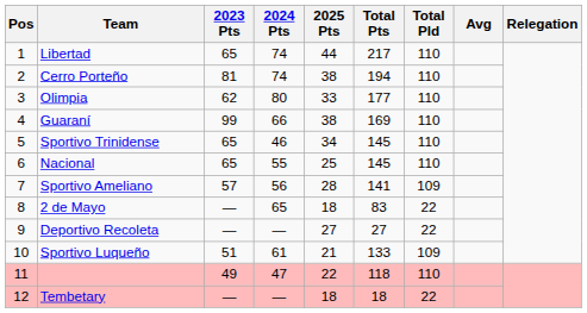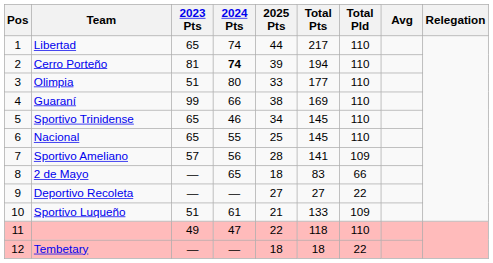 <table class="wikitable" style="text-align:center">
 <tr>
 <th width=28>Pos<br></th>
 <th width=185>Team<br></th>
 <th width=50><a href='#'>2023</a><br>Pts</th>
 <th width=50><a href='#'>2024</a><br>Pts</th>
 <th width=50>2025<br>Pts</th>
 <th width=50>Total<br>Pts</th>
 <th width=50>Total<br>Pld</th>
 <th width=50>Avg</th>
 <th>Relegation</th>
 </tr>
 <tr>
 <td>1</td>
 <td align="left"><a href='#'>Libertad</a></td>
 <td>65</td>
 <td>74</td>
 <td>44</td>
 <td>217</td>
 <td>110</td>
 <td><strong></strong></td>
 <td rowspan=10></td>
 </tr>
 <tr>
 <td>2</td>
 <td align="left"><a href='#'>Cerro Porteño</a></td>
 <td>81</td>
-<td>74</td>
-<td>38</td>
+<td><strong>74</strong></td>
+<td>39</td>
 <td>194</td>
 <td>110</td>
 <td><strong></strong></td>
 </tr>
 <tr>
 <td>3</td>
 <td align="left"><a href='#'>Olimpia</a></td>
-<td>62</td>
+<td>51</td>
 <td>80</td>
 <td>33</td>
 <td>177</td>
 <td>110</td>
 <td><strong></strong></td>
 </tr>
 <tr>
 <td>4</td>
 <td align="left"><a href='#'>Guaraní</a></td>
 <td>99</td>
 <td>66</td>
 <td>38</td>
 <td>169</td>
 <td>110</td>
 <td><strong></strong></td>
 </tr>
 <tr>
 <td>5</td>
 <td align="left"><a href='#'>Sportivo Trinidense</a></td>
 <td>65</td>
 <td>46</td>
 <td>34</td>
 <td>145</td>
 <td>110</td>
 <td><strong></strong></td>
 </tr>
 <tr>
 <td>6</td>
 <td align="left"><a href='#'>Nacional</a></td>
 <td>65</td>
 <td>55</td>
 <td>25</td>
 <td>145</td>
 <td>110</td>
 <td><strong></strong></td>
 </tr>
 <tr>
 <td>7</td>
 <td align="left"><a href='#'>Sportivo Ameliano</a></td>
 <td>57</td>
 <td>56</td>
 <td>28</td>
 <td>141</td>
 <td>109</td>
 <td><strong></strong></td>
 </tr>
 <tr>
 <td>8</td>
 <td align="left"><a href='#'>2 de Mayo</a></td>
 <td>—</td>
 <td>65</td>
 <td>18</td>
 <td>83</td>
-<td>22</td>
+<td>66</td>
 <td><strong></strong></td>
 </tr>
 <tr>
 <td>9</td>
 <td align="left"><a href='#'>Deportivo Recoleta</a></td>
 <td>—</td>
 <td>—</td>
 <td>27</td>
 <td>27</td>
 <td>22</td>
 <td><strong></strong></td>
 </tr>
 <tr>
 <td>10</td>
 <td align="left"><a href='#'>Sportivo Luqueño</a></td>
 <td>51</td>
 <td>61</td>
 <td>21</td>
 <td>133</td>
 <td>109</td>
 <td><strong></strong></td>
 </tr>
 <tr bgcolor=#FFBBBB>
 <td>11</td>
 <td align="left"></td>
 <td>49</td>
 <td>47</td>
 <td>22</td>
 <td>118</td>
 <td>110</td>
 <td><strong></strong></td>
 <td rowspan=2></td>
 </tr>
 <tr bgcolor=#FFBBBB>
 <td>12</td>
 <td align="left"><a href='#'>Tembetary</a></td>
 <td>—</td>
 <td>—</td>
 <td>18</td>
 <td>18</td>
 <td>22</td>
 <td><strong></strong></td>
 </tr>
 </table>
